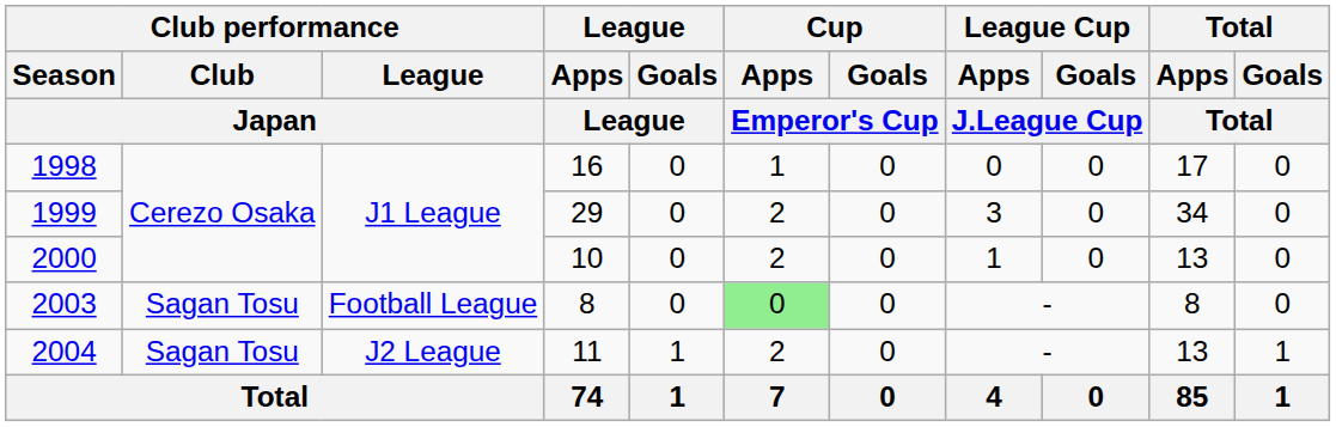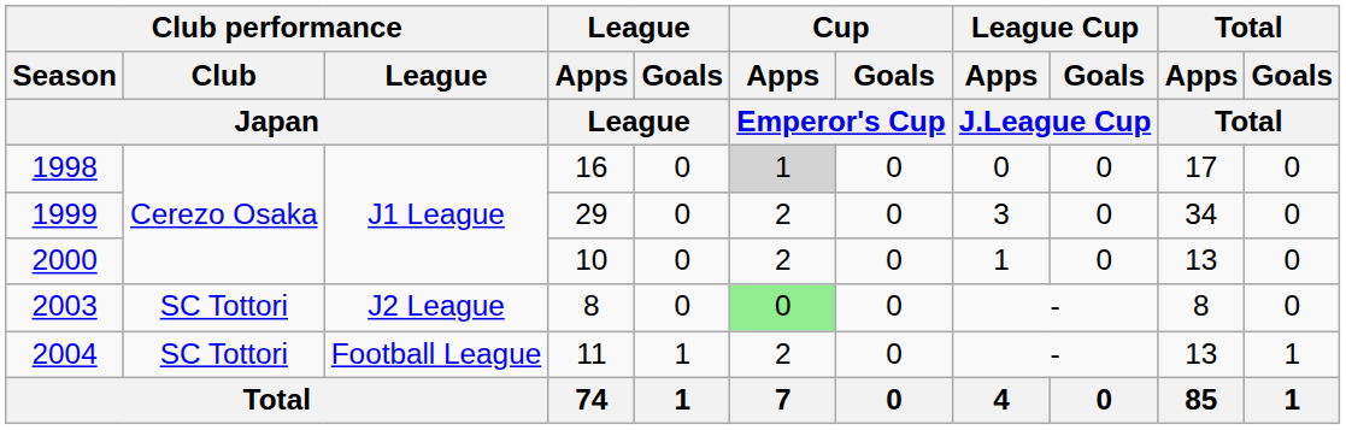 <table class="wikitable" style="text-align:center;">
 <tr>
 <th colspan=3>Club performance</th>
 <th colspan=2>League</th>
 <th colspan=2>Cup</th>
 <th colspan=2>League Cup</th>
 <th colspan=2>Total</th>
 </tr>
 <tr>
 <th>Season</th>
 <th>Club</th>
 <th>League</th>
 <th>Apps</th>
 <th>Goals</th>
 <th>Apps</th>
 <th>Goals</th>
 <th>Apps</th>
 <th>Goals</th>
 <th>Apps</th>
 <th>Goals</th>
 </tr>
 <tr>
 <th colspan=3>Japan</th>
 <th colspan=2>League</th>
 <th colspan=2><a href='#'>Emperor's Cup</a></th>
 <th colspan=2><a href='#'>J.League Cup</a></th>
 <th colspan=2>Total</th>
 </tr>
 <tr>
 <td><a href='#'>1998</a></td>
 <td rowspan="3"><a href='#'>Cerezo Osaka</a></td>
 <td rowspan="3"><a href='#'>J1 League</a></td>
 <td>16</td>
 <td>0</td>
-<td>1</td>
+<td style="background: lightgrey;">1</td>
 <td>0</td>
 <td>0</td>
 <td>0</td>
 <td>17</td>
 <td>0</td>
 </tr>
 <tr>
 <td><a href='#'>1999</a></td>
 <td>29</td>
 <td>0</td>
 <td>2</td>
 <td>0</td>
 <td>3</td>
 <td>0</td>
 <td>34</td>
 <td>0</td>
 </tr>
 <tr>
 <td><a href='#'>2000</a></td>
 <td>10</td>
 <td>0</td>
 <td>2</td>
 <td>0</td>
 <td>1</td>
 <td>0</td>
 <td>13</td>
 <td>0</td>
 </tr>
 <tr>
 <td><a href='#'>2003</a></td>
-<td><a href='#'>Sagan Tosu</a></td>
-<td><a href='#'>Football League</a></td>
+<td><a href='#'>SC Tottori</a></td>
+<td><a href='#'>J2 League</a></td>
 <td>8</td>
 <td>0</td>
 <td style="background: lightgreen;">0</td>
 <td>0</td>
 <td colspan="2">-</td>
 <td>8</td>
 <td>0</td>
 </tr>
 <tr>
 <td><a href='#'>2004</a></td>
-<td><a href='#'>Sagan Tosu</a></td>
-<td><a href='#'>J2 League</a></td>
+<td><a href='#'>SC Tottori</a></td>
+<td><a href='#'>Football League</a></td>
 <td>11</td>
 <td>1</td>
 <td>2</td>
 <td>0</td>
 <td colspan="2">-</td>
 <td>13</td>
 <td>1</td>
 </tr>
 <tr>
 <th colspan=3>Total</th>
 <th>74</th>
 <th>1</th>
 <th>7</th>
 <th>0</th>
 <th>4</th>
 <th>0</th>
 <th>85</th>
 <th>1</th>
 </tr>
 </table>
